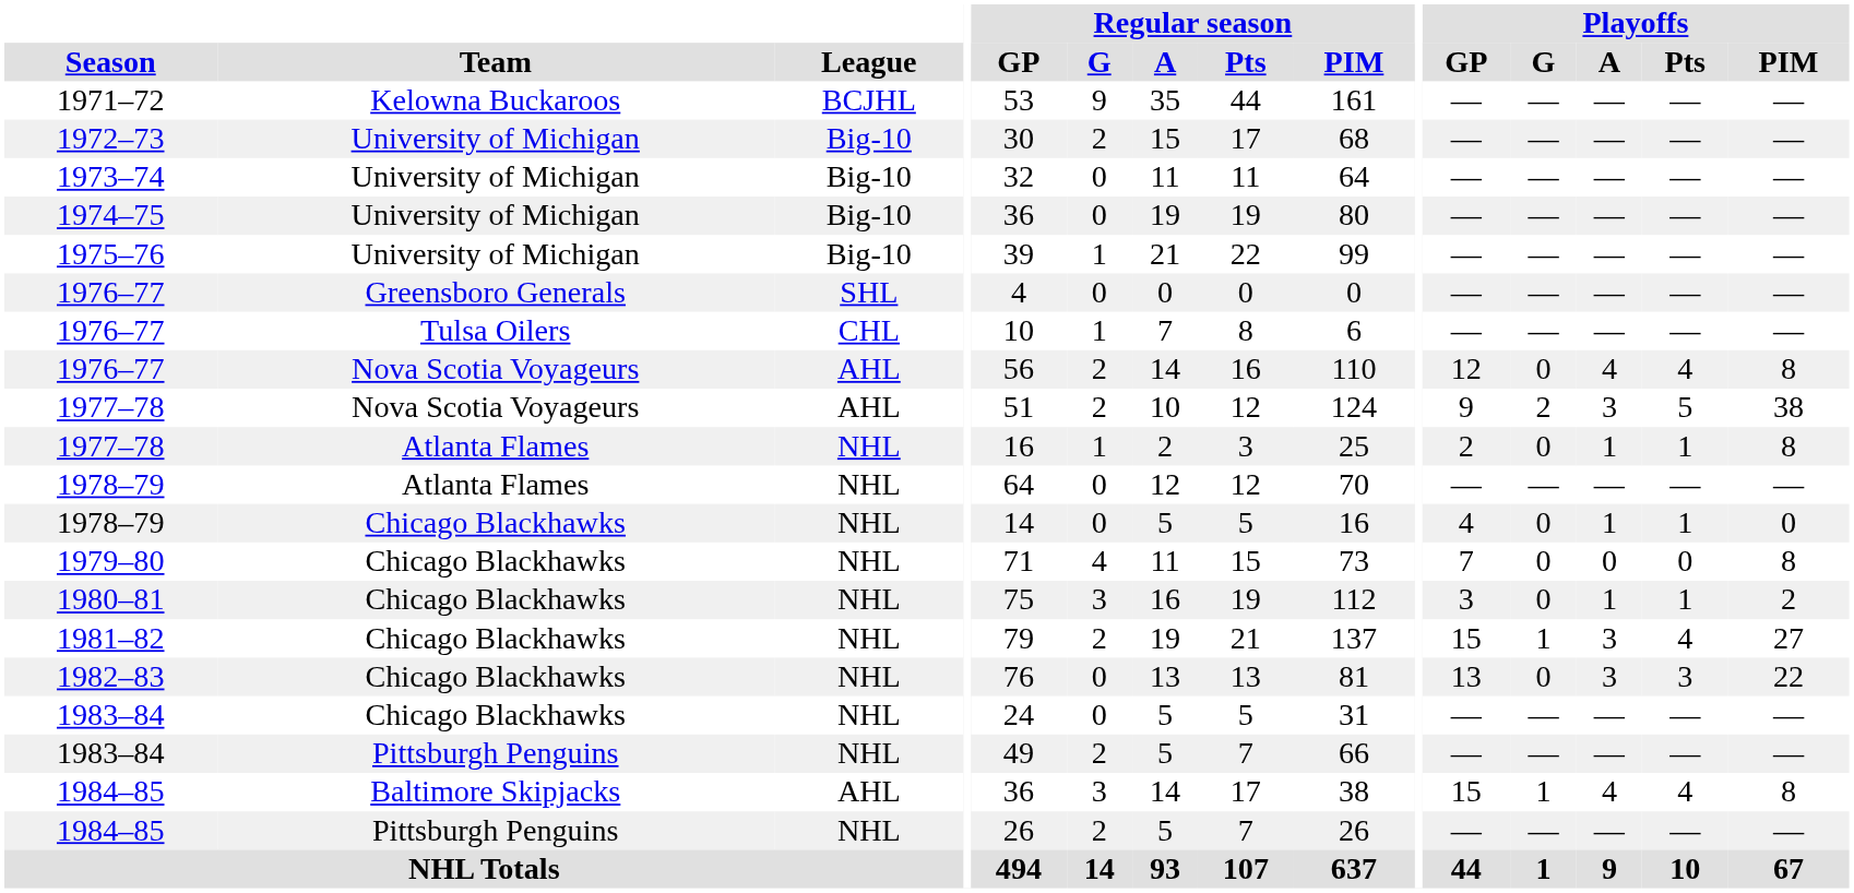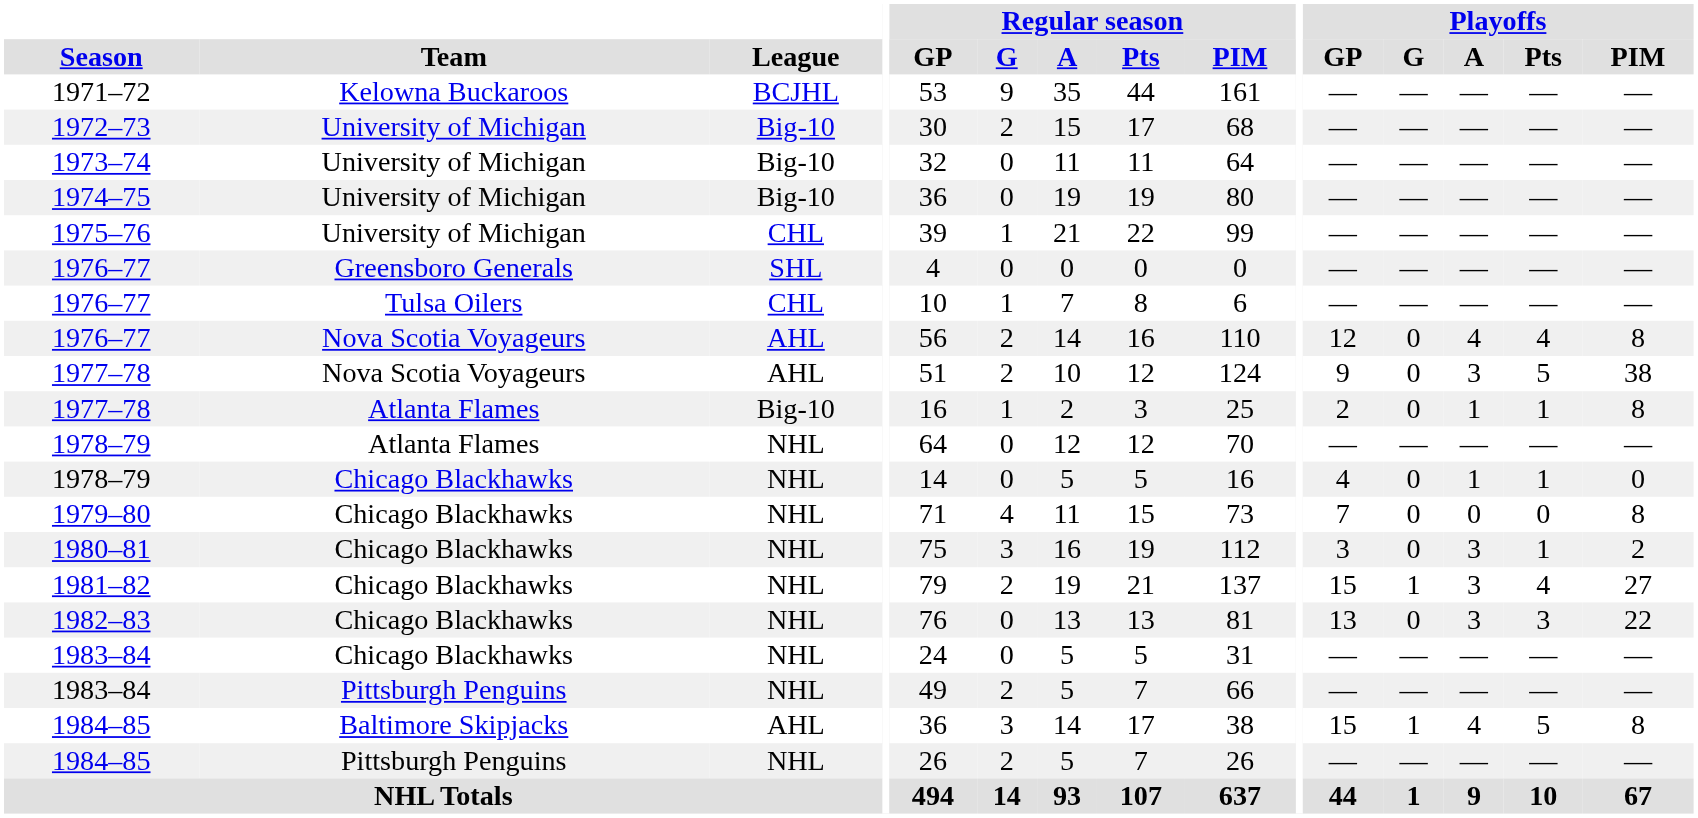 <table border="0" cellpadding="1" cellspacing="0" style="text-align:center; width:60em">
 <tr bgcolor="#e0e0e0">
 <th colspan="3" bgcolor="#ffffff"></th>
 <th rowspan="100" bgcolor="#ffffff"></th>
 <th colspan="5"><a href='#'>Regular season</a></th>
 <th rowspan="100" bgcolor="#ffffff"></th>
 <th colspan="5"><a href='#'>Playoffs</a></th>
 </tr>
 <tr bgcolor="#e0e0e0">
 <th><a href='#'>Season</a></th>
 <th>Team</th>
 <th>League</th>
 <th>GP</th>
 <th><a href='#'>G</a></th>
 <th><a href='#'>A</a></th>
 <th><a href='#'>Pts</a></th>
 <th><a href='#'>PIM</a></th>
 <th>GP</th>
 <th>G</th>
 <th>A</th>
 <th>Pts</th>
 <th>PIM</th>
 </tr>
 <tr>
 <td>1971–72</td>
 <td><a href='#'>Kelowna Buckaroos</a></td>
 <td><a href='#'>BCJHL</a></td>
 <td>53</td>
 <td>9</td>
 <td>35</td>
 <td>44</td>
 <td>161</td>
 <td>—</td>
 <td>—</td>
 <td>—</td>
 <td>—</td>
 <td>—</td>
 </tr>
 <tr bgcolor="#f0f0f0">
 <td><a href='#'>1972–73</a></td>
 <td><a href='#'>University of Michigan</a></td>
 <td><a href='#'>Big-10</a></td>
 <td>30</td>
 <td>2</td>
 <td>15</td>
 <td>17</td>
 <td>68</td>
 <td>—</td>
 <td>—</td>
 <td>—</td>
 <td>—</td>
 <td>—</td>
 </tr>
 <tr>
 <td><a href='#'>1973–74</a></td>
 <td>University of Michigan</td>
 <td>Big-10</td>
 <td>32</td>
 <td>0</td>
 <td>11</td>
 <td>11</td>
 <td>64</td>
 <td>—</td>
 <td>—</td>
 <td>—</td>
 <td>—</td>
 <td>—</td>
 </tr>
 <tr bgcolor="#f0f0f0">
 <td><a href='#'>1974–75</a></td>
 <td>University of Michigan</td>
 <td>Big-10</td>
 <td>36</td>
 <td>0</td>
 <td>19</td>
 <td>19</td>
 <td>80</td>
 <td>—</td>
 <td>—</td>
 <td>—</td>
 <td>—</td>
 <td>—</td>
 </tr>
 <tr>
 <td><a href='#'>1975–76</a></td>
 <td>University of Michigan</td>
-<td>Big-10</td>
+<td><a href='#'>CHL</a></td>
 <td>39</td>
 <td>1</td>
 <td>21</td>
 <td>22</td>
 <td>99</td>
 <td>—</td>
 <td>—</td>
 <td>—</td>
 <td>—</td>
 <td>—</td>
 </tr>
 <tr bgcolor="#f0f0f0">
 <td><a href='#'>1976–77</a></td>
 <td><a href='#'>Greensboro Generals</a></td>
 <td><a href='#'>SHL</a></td>
 <td>4</td>
 <td>0</td>
 <td>0</td>
 <td>0</td>
 <td>0</td>
 <td>—</td>
 <td>—</td>
 <td>—</td>
 <td>—</td>
 <td>—</td>
 </tr>
 <tr>
 <td><a href='#'>1976–77</a></td>
 <td><a href='#'>Tulsa Oilers</a></td>
 <td><a href='#'>CHL</a></td>
 <td>10</td>
 <td>1</td>
 <td>7</td>
 <td>8</td>
 <td>6</td>
 <td>—</td>
 <td>—</td>
 <td>—</td>
 <td>—</td>
 <td>—</td>
 </tr>
 <tr bgcolor="#f0f0f0">
 <td><a href='#'>1976–77</a></td>
 <td><a href='#'>Nova Scotia Voyageurs</a></td>
 <td><a href='#'>AHL</a></td>
 <td>56</td>
 <td>2</td>
 <td>14</td>
 <td>16</td>
 <td>110</td>
 <td>12</td>
 <td>0</td>
 <td>4</td>
 <td>4</td>
 <td>8</td>
 </tr>
 <tr>
 <td><a href='#'>1977–78</a></td>
 <td>Nova Scotia Voyageurs</td>
 <td>AHL</td>
 <td>51</td>
 <td>2</td>
 <td>10</td>
 <td>12</td>
 <td>124</td>
 <td>9</td>
-<td>2</td>
+<td>0</td>
 <td>3</td>
 <td>5</td>
 <td>38</td>
 </tr>
 <tr bgcolor="#f0f0f0">
 <td><a href='#'>1977–78</a></td>
 <td><a href='#'>Atlanta Flames</a></td>
-<td><a href='#'>NHL</a></td>
+<td>Big-10</td>
 <td>16</td>
 <td>1</td>
 <td>2</td>
 <td>3</td>
 <td>25</td>
 <td>2</td>
 <td>0</td>
 <td>1</td>
 <td>1</td>
 <td>8</td>
 </tr>
 <tr>
 <td><a href='#'>1978–79</a></td>
 <td>Atlanta Flames</td>
 <td>NHL</td>
 <td>64</td>
 <td>0</td>
 <td>12</td>
 <td>12</td>
 <td>70</td>
 <td>—</td>
 <td>—</td>
 <td>—</td>
 <td>—</td>
 <td>—</td>
 </tr>
 <tr bgcolor="#f0f0f0">
 <td>1978–79</td>
 <td><a href='#'>Chicago Blackhawks</a></td>
 <td>NHL</td>
 <td>14</td>
 <td>0</td>
 <td>5</td>
 <td>5</td>
 <td>16</td>
 <td>4</td>
 <td>0</td>
 <td>1</td>
 <td>1</td>
 <td>0</td>
 </tr>
 <tr>
 <td><a href='#'>1979–80</a></td>
 <td>Chicago Blackhawks</td>
 <td>NHL</td>
 <td>71</td>
 <td>4</td>
 <td>11</td>
 <td>15</td>
 <td>73</td>
 <td>7</td>
 <td>0</td>
 <td>0</td>
 <td>0</td>
 <td>8</td>
 </tr>
 <tr bgcolor="#f0f0f0">
 <td><a href='#'>1980–81</a></td>
 <td>Chicago Blackhawks</td>
 <td>NHL</td>
 <td>75</td>
 <td>3</td>
 <td>16</td>
 <td>19</td>
 <td>112</td>
 <td>3</td>
 <td>0</td>
-<td>1</td>
+<td>3</td>
 <td>1</td>
 <td>2</td>
 </tr>
 <tr>
 <td><a href='#'>1981–82</a></td>
 <td>Chicago Blackhawks</td>
 <td>NHL</td>
 <td>79</td>
 <td>2</td>
 <td>19</td>
 <td>21</td>
 <td>137</td>
 <td>15</td>
 <td>1</td>
 <td>3</td>
 <td>4</td>
 <td>27</td>
 </tr>
 <tr bgcolor="#f0f0f0">
 <td><a href='#'>1982–83</a></td>
 <td>Chicago Blackhawks</td>
 <td>NHL</td>
 <td>76</td>
 <td>0</td>
 <td>13</td>
 <td>13</td>
 <td>81</td>
 <td>13</td>
 <td>0</td>
 <td>3</td>
 <td>3</td>
 <td>22</td>
 </tr>
 <tr>
 <td><a href='#'>1983–84</a></td>
 <td>Chicago Blackhawks</td>
 <td>NHL</td>
 <td>24</td>
 <td>0</td>
 <td>5</td>
 <td>5</td>
 <td>31</td>
 <td>—</td>
 <td>—</td>
 <td>—</td>
 <td>—</td>
 <td>—</td>
 </tr>
 <tr bgcolor="#f0f0f0">
 <td>1983–84</td>
 <td><a href='#'>Pittsburgh Penguins</a></td>
 <td>NHL</td>
 <td>49</td>
 <td>2</td>
 <td>5</td>
 <td>7</td>
 <td>66</td>
 <td>—</td>
 <td>—</td>
 <td>—</td>
 <td>—</td>
 <td>—</td>
 </tr>
 <tr>
 <td><a href='#'>1984–85</a></td>
 <td><a href='#'>Baltimore Skipjacks</a></td>
 <td>AHL</td>
 <td>36</td>
 <td>3</td>
 <td>14</td>
 <td>17</td>
 <td>38</td>
 <td>15</td>
 <td>1</td>
 <td>4</td>
-<td>4</td>
+<td>5</td>
 <td>8</td>
 </tr>
 <tr bgcolor="#f0f0f0">
 <td><a href='#'>1984–85</a></td>
 <td>Pittsburgh Penguins</td>
 <td>NHL</td>
 <td>26</td>
 <td>2</td>
 <td>5</td>
 <td>7</td>
 <td>26</td>
 <td>—</td>
 <td>—</td>
 <td>—</td>
 <td>—</td>
 <td>—</td>
 </tr>
 <tr bgcolor="#e0e0e0">
 <th colspan="3">NHL Totals</th>
 <th>494</th>
 <th>14</th>
 <th>93</th>
 <th>107</th>
 <th>637</th>
 <th>44</th>
 <th>1</th>
 <th>9</th>
 <th>10</th>
 <th>67</th>
 </tr>
 </table>
